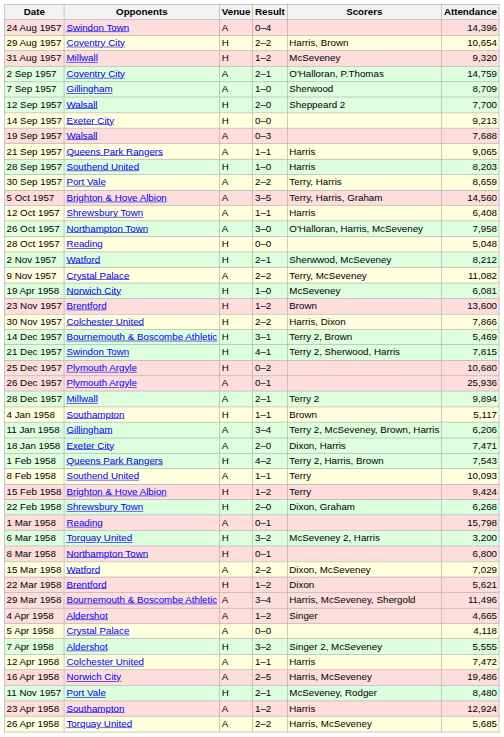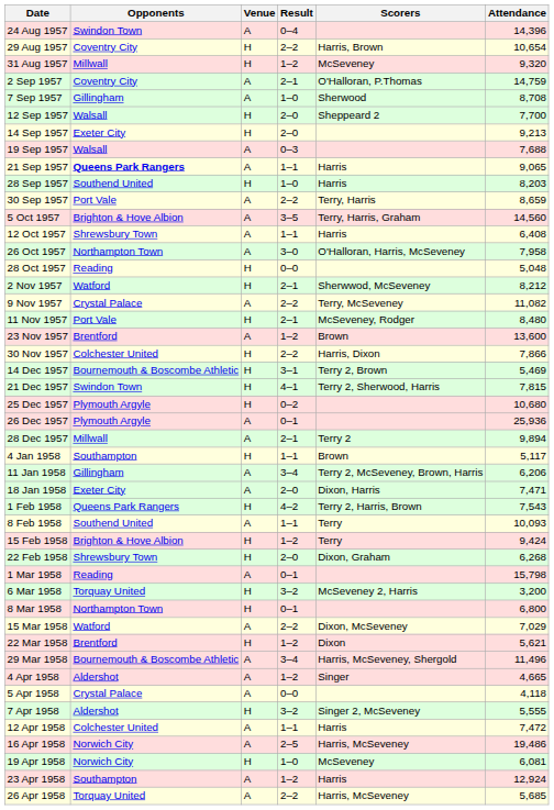 <table class="wikitable sortable">
 <tr>
 <th>Date</th>
 <th>Opponents</th>
 <th>Venue</th>
 <th>Result</th>
 <th>Scorers</th>
 <th>Attendance</th>
 </tr>
 <tr bgcolor="#ffdddd">
 <td>24 Aug 1957</td>
 <td><a href='#'>Swindon Town</a></td>
 <td>A</td>
 <td>0–4</td>
 <td></td>
 <td align="right">14,396</td>
 </tr>
 <tr bgcolor="#ffffdd">
 <td>29 Aug 1957</td>
 <td><a href='#'>Coventry City</a></td>
 <td>H</td>
 <td>2–2</td>
 <td>Harris, Brown</td>
 <td align="right">10,654</td>
 </tr>
 <tr bgcolor="#ffdddd">
 <td>31 Aug 1957</td>
 <td><a href='#'>Millwall</a></td>
 <td>H</td>
 <td>1–2</td>
 <td>McSeveney</td>
 <td align="right">9,320</td>
 </tr>
 <tr bgcolor="#ddffdd">
 <td>2 Sep 1957</td>
 <td><a href='#'>Coventry City</a></td>
 <td>A</td>
 <td>2–1</td>
 <td>O'Halloran, P.Thomas</td>
 <td align="right">14,759</td>
 </tr>
 <tr bgcolor="#ddffdd">
 <td>7 Sep 1957</td>
 <td><a href='#'>Gillingham</a></td>
 <td>A</td>
 <td>1–0</td>
 <td>Sherwood</td>
-<td align="right">8,709</td>
+<td align="right">8,708</td>
 </tr>
 <tr bgcolor="#ddffdd">
 <td>12 Sep 1957</td>
 <td><a href='#'>Walsall</a></td>
 <td>H</td>
 <td>2–0</td>
 <td>Sheppeard 2</td>
 <td align="right">7,700</td>
 </tr>
 <tr bgcolor="#ffffdd">
 <td>14 Sep 1957</td>
 <td><a href='#'>Exeter City</a></td>
 <td>H</td>
-<td>0–0</td>
+<td>2–0</td>
 <td></td>
 <td align="right">9,213</td>
 </tr>
 <tr bgcolor="#ffdddd">
 <td>19 Sep 1957</td>
 <td><a href='#'>Walsall</a></td>
 <td>A</td>
 <td>0–3</td>
 <td></td>
 <td align="right">7,688</td>
 </tr>
 <tr bgcolor="#ffffdd">
 <td>21 Sep 1957</td>
-<td><a href='#'>Queens Park Rangers</a></td>
+<td><strong><a href='#'>Queens Park Rangers</a></strong></td>
 <td>A</td>
 <td>1–1</td>
 <td>Harris</td>
 <td align="right">9,065</td>
 </tr>
 <tr bgcolor="#ddffdd">
 <td>28 Sep 1957</td>
 <td><a href='#'>Southend United</a></td>
 <td>H</td>
 <td>1–0</td>
 <td>Harris</td>
 <td align="right">8,203</td>
 </tr>
 <tr bgcolor="#ffffdd">
 <td>30 Sep 1957</td>
 <td><a href='#'>Port Vale</a></td>
 <td>A</td>
 <td>2–2</td>
 <td>Terry, Harris</td>
 <td align="right">8,659</td>
 </tr>
 <tr bgcolor="#ffdddd">
 <td>5 Oct 1957</td>
 <td><a href='#'>Brighton & Hove Albion</a></td>
 <td>A</td>
 <td>3–5</td>
 <td>Terry, Harris, Graham</td>
 <td align="right">14,560</td>
 </tr>
 <tr bgcolor="#ffffdd">
 <td>12 Oct 1957</td>
 <td><a href='#'>Shrewsbury Town</a></td>
 <td>A</td>
 <td>1–1</td>
 <td>Harris</td>
 <td align="right">6,408</td>
 </tr>
 <tr bgcolor="#ddffdd">
 <td>26 Oct 1957</td>
 <td><a href='#'>Northampton Town</a></td>
 <td>A</td>
 <td>3–0</td>
 <td>O'Halloran, Harris, McSeveney</td>
 <td align="right">7,958</td>
 </tr>
 <tr bgcolor="#ffffdd">
 <td>28 Oct 1957</td>
 <td><a href='#'>Reading</a></td>
 <td>H</td>
 <td>0–0</td>
 <td></td>
 <td align="right">5,048</td>
 </tr>
 <tr bgcolor="#ddffdd">
 <td>2 Nov 1957</td>
 <td><a href='#'>Watford</a></td>
 <td>H</td>
 <td>2–1</td>
 <td>Sherwwod, McSeveney</td>
 <td align="right">8,212</td>
 </tr>
 <tr bgcolor="#ffffdd">
 <td>9 Nov 1957</td>
 <td><a href='#'>Crystal Palace</a></td>
 <td>A</td>
 <td>2–2</td>
 <td>Terry, McSeveney</td>
 <td align="right">11,082</td>
 </tr>
 <tr bgcolor="#ddffdd">
-<td>19 Apr 1958</td>
-<td><a href='#'>Norwich City</a></td>
+<td>11 Nov 1957</td>
+<td><a href='#'>Port Vale</a></td>
 <td>H</td>
-<td>1–0</td>
-<td>McSeveney</td>
-<td align="right">6,081</td>
+<td>2–1</td>
+<td>McSeveney, Rodger</td>
+<td align="right">8,480</td>
 </tr>
 <tr bgcolor="#ffdddd">
 <td>23 Nov 1957</td>
 <td><a href='#'>Brentford</a></td>
-<td>H</td>
+<td>A</td>
 <td>1–2</td>
 <td>Brown</td>
 <td align="right">13,600</td>
 </tr>
 <tr bgcolor="#ffffdd">
 <td>30 Nov 1957</td>
 <td><a href='#'>Colchester United</a></td>
 <td>H</td>
 <td>2–2</td>
 <td>Harris, Dixon</td>
 <td align="right">7,866</td>
 </tr>
 <tr bgcolor="#ddffdd">
 <td>14 Dec 1957</td>
 <td><a href='#'>Bournemouth & Boscombe Athletic</a></td>
 <td>H</td>
 <td>3–1</td>
 <td>Terry 2, Brown</td>
 <td align="right">5,469</td>
 </tr>
 <tr bgcolor="#ddffdd">
 <td>21 Dec 1957</td>
 <td><a href='#'>Swindon Town</a></td>
 <td>H</td>
 <td>4–1</td>
 <td>Terry 2, Sherwood, Harris</td>
 <td align="right">7,815</td>
 </tr>
 <tr bgcolor="#ffdddd">
 <td>25 Dec 1957</td>
 <td><a href='#'>Plymouth Argyle</a></td>
 <td>H</td>
 <td>0–2</td>
 <td></td>
 <td align="right">10,680</td>
 </tr>
 <tr bgcolor="#ffdddd">
 <td>26 Dec 1957</td>
 <td><a href='#'>Plymouth Argyle</a></td>
 <td>A</td>
 <td>0–1</td>
 <td></td>
 <td align="right">25,936</td>
 </tr>
 <tr bgcolor="#ddffdd">
 <td>28 Dec 1957</td>
 <td><a href='#'>Millwall</a></td>
 <td>A</td>
 <td>2–1</td>
 <td>Terry 2</td>
 <td align="right">9,894</td>
 </tr>
 <tr bgcolor="#ffffdd">
 <td>4 Jan 1958</td>
 <td><a href='#'>Southampton</a></td>
 <td>H</td>
 <td>1–1</td>
 <td>Brown</td>
 <td align="right">5,117</td>
 </tr>
 <tr bgcolor="#ddffdd">
 <td>11 Jan 1958</td>
 <td><a href='#'>Gillingham</a></td>
 <td>A</td>
 <td>3–4</td>
 <td>Terry 2, McSeveney, Brown, Harris</td>
 <td align="right">6,206</td>
 </tr>
 <tr bgcolor="#ddffdd">
 <td>18 Jan 1958</td>
 <td><a href='#'>Exeter City</a></td>
 <td>A</td>
 <td>2–0</td>
 <td>Dixon, Harris</td>
 <td align="right">7,471</td>
 </tr>
 <tr bgcolor="#ddffdd">
 <td>1 Feb 1958</td>
 <td><a href='#'>Queens Park Rangers</a></td>
 <td>H</td>
 <td>4–2</td>
 <td>Terry 2, Harris, Brown</td>
 <td align="right">7,543</td>
 </tr>
 <tr bgcolor="#ffffdd">
 <td>8 Feb 1958</td>
 <td><a href='#'>Southend United</a></td>
 <td>A</td>
 <td>1–1</td>
 <td>Terry</td>
 <td align="right">10,093</td>
 </tr>
 <tr bgcolor="#ffdddd">
 <td>15 Feb 1958</td>
 <td><a href='#'>Brighton & Hove Albion</a></td>
 <td>H</td>
 <td>1–2</td>
 <td>Terry</td>
 <td align="right">9,424</td>
 </tr>
 <tr bgcolor="#ddffdd">
 <td>22 Feb 1958</td>
 <td><a href='#'>Shrewsbury Town</a></td>
 <td>H</td>
 <td>2–0</td>
 <td>Dixon, Graham</td>
 <td align="right">6,268</td>
 </tr>
 <tr bgcolor="#ffdddd">
 <td>1 Mar 1958</td>
 <td><a href='#'>Reading</a></td>
 <td>A</td>
 <td>0–1</td>
 <td></td>
 <td align="right">15,798</td>
 </tr>
 <tr bgcolor="#ddffdd">
 <td>6 Mar 1958</td>
 <td><a href='#'>Torquay United</a></td>
 <td>H</td>
 <td>3–2</td>
 <td>McSeveney 2, Harris</td>
 <td align="right">3,200</td>
 </tr>
 <tr bgcolor="#ffdddd">
 <td>8 Mar 1958</td>
 <td><a href='#'>Northampton Town</a></td>
 <td>H</td>
 <td>0–1</td>
 <td></td>
 <td align="right">6,800</td>
 </tr>
 <tr bgcolor="#ffffdd">
 <td>15 Mar 1958</td>
 <td><a href='#'>Watford</a></td>
 <td>A</td>
 <td>2–2</td>
 <td>Dixon, McSeveney</td>
 <td align="right">7,029</td>
 </tr>
 <tr bgcolor="#ffdddd">
 <td>22 Mar 1958</td>
 <td><a href='#'>Brentford</a></td>
 <td>H</td>
 <td>1–2</td>
 <td>Dixon</td>
 <td align="right">5,621</td>
 </tr>
 <tr bgcolor="#ffdddd">
 <td>29 Mar 1958</td>
 <td><a href='#'>Bournemouth & Boscombe Athletic</a></td>
 <td>A</td>
 <td>3–4</td>
 <td>Harris, McSeveney, Shergold</td>
 <td align="right">11,496</td>
 </tr>
 <tr bgcolor="#ffdddd">
 <td>4 Apr 1958</td>
 <td><a href='#'>Aldershot</a></td>
 <td>A</td>
 <td>1–2</td>
 <td>Singer</td>
 <td align="right">4,665</td>
 </tr>
 <tr bgcolor="#ffffdd">
 <td>5 Apr 1958</td>
 <td><a href='#'>Crystal Palace</a></td>
 <td>A</td>
 <td>0–0</td>
 <td></td>
 <td align="right">4,118</td>
 </tr>
 <tr bgcolor="#ddffdd">
 <td>7 Apr 1958</td>
 <td><a href='#'>Aldershot</a></td>
 <td>H</td>
 <td>3–2</td>
 <td>Singer 2, McSeveney</td>
 <td align="right">5,555</td>
 </tr>
 <tr bgcolor="#ffffdd">
 <td>12 Apr 1958</td>
 <td><a href='#'>Colchester United</a></td>
 <td>A</td>
 <td>1–1</td>
 <td>Harris</td>
 <td align="right">7,472</td>
 </tr>
 <tr bgcolor="#ffdddd">
 <td>16 Apr 1958</td>
 <td><a href='#'>Norwich City</a></td>
 <td>A</td>
 <td>2–5</td>
 <td>Harris, McSeveney</td>
 <td align="right">19,486</td>
 </tr>
 <tr bgcolor="#ddffdd">
-<td>11 Nov 1957</td>
-<td><a href='#'>Port Vale</a></td>
+<td>19 Apr 1958</td>
+<td><a href='#'>Norwich City</a></td>
 <td>H</td>
-<td>2–1</td>
-<td>McSeveney, Rodger</td>
-<td align="right">8,480</td>
+<td>1–0</td>
+<td>McSeveney</td>
+<td align="right">6,081</td>
 </tr>
 <tr bgcolor="#ffdddd">
 <td>23 Apr 1958</td>
 <td><a href='#'>Southampton</a></td>
 <td>A</td>
 <td>1–2</td>
 <td>Harris</td>
 <td align="right">12,924</td>
 </tr>
 <tr bgcolor="#ffffdd">
 <td>26 Apr 1958</td>
 <td><a href='#'>Torquay United</a></td>
 <td>A</td>
 <td>2–2</td>
 <td>Harris, McSeveney</td>
 <td align="right">5,685</td>
 </tr>
 </table>
